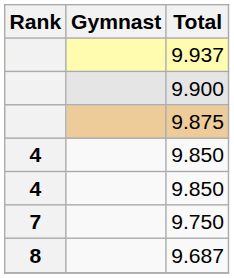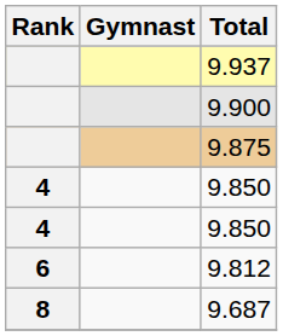 <table class="wikitable sortable" style="text-align:center; font-size:95%">
 <tr>
 <th scope=col>Rank</th>
 <th scope=col>Gymnast</th>
 <th scope=col>Total</th>
 </tr>
 <tr bgcolor=fffcaf>
 <th scope=row style="text-align:center"></th>
 <td align=left></td>
 <td>9.937</td>
 </tr>
 <tr bgcolor=e5e5e5>
 <th scope=row style="text-align:center"></th>
 <td align=left></td>
 <td>9.900</td>
 </tr>
 <tr bgcolor=eecc99>
 <th scope=row style="text-align:center"></th>
 <td align=left></td>
 <td>9.875</td>
 </tr>
 <tr>
 <th scope=row style="text-align:center">4</th>
 <td align=left></td>
 <td>9.850</td>
 </tr>
 <tr>
 <th scope=row style="text-align:center">4</th>
 <td align=left></td>
 <td>9.850</td>
 </tr>
 <tr>
-<th scope=row style="text-align:center">7</th>
+<th scope=row style="text-align:center">6</th>
 <td align=left></td>
-<td>9.750</td>
+<td>9.812</td>
 </tr>
 <tr>
 <th scope=row style="text-align:center">8</th>
 <td align=left></td>
 <td>9.687</td>
 </tr>
 <tr>
 </tr>
 </table>
